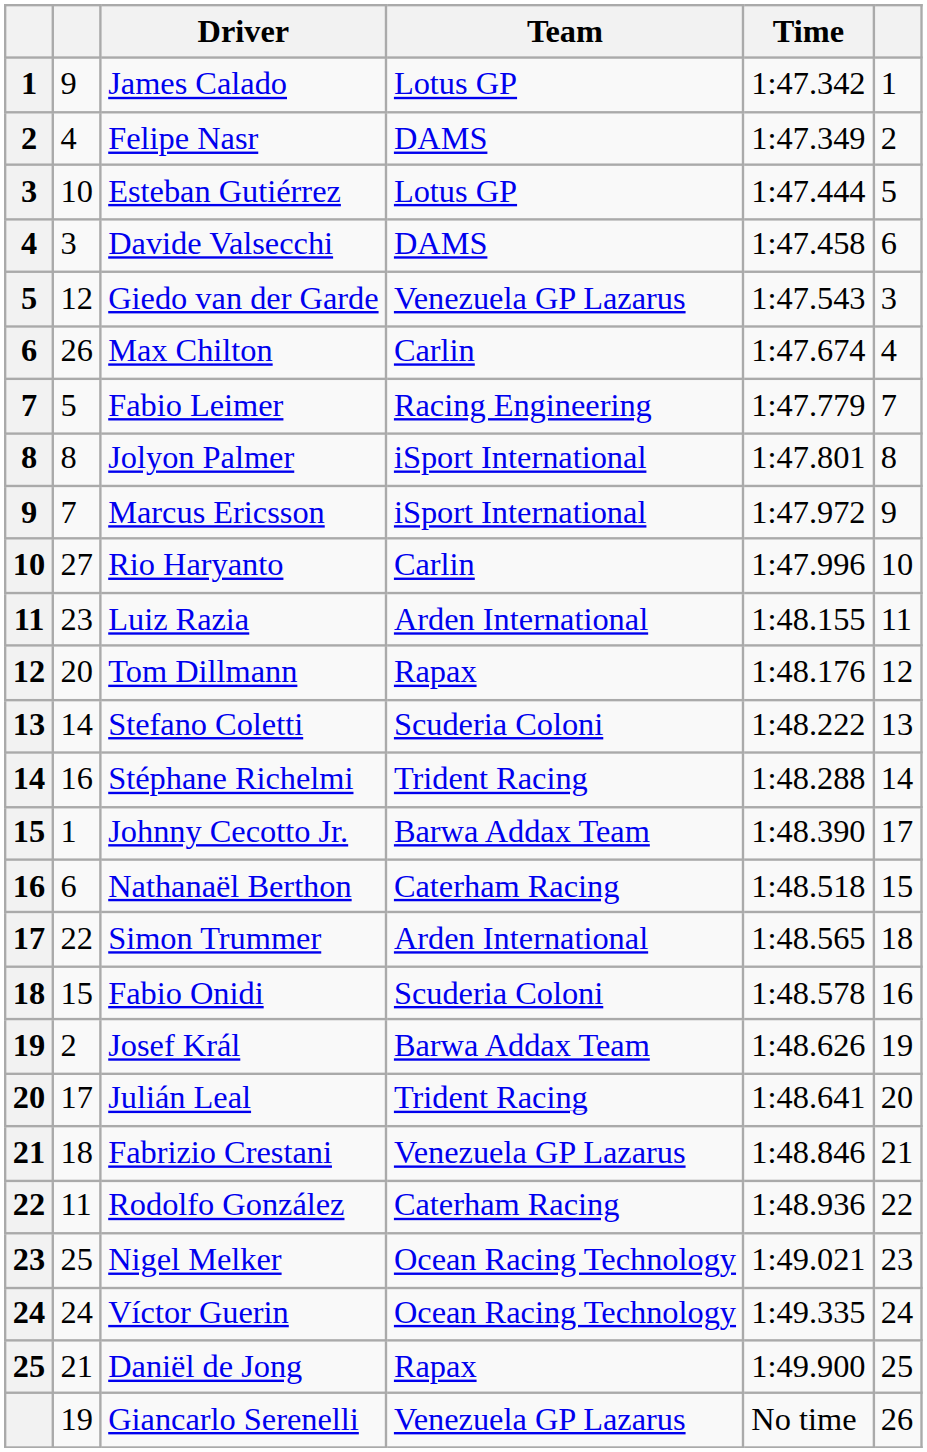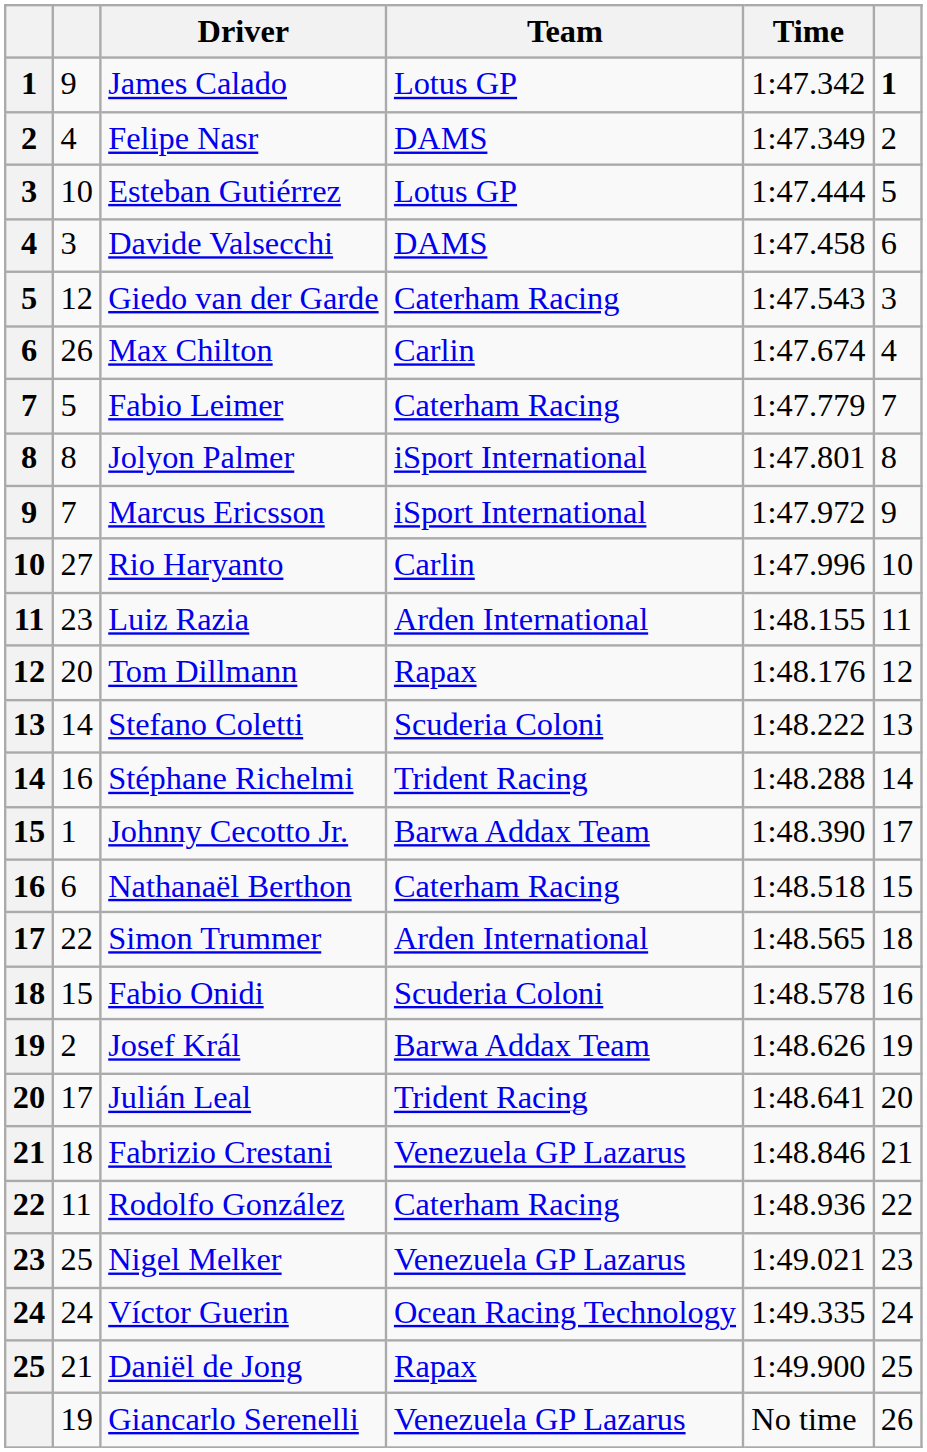 <table class="wikitable" style="font-size:85%">
 <tr>
 <th></th>
 <th></th>
 <th>Driver</th>
 <th>Team</th>
 <th>Time</th>
 <th></th>
 </tr>
 <tr>
 <th>1</th>
 <td>9</td>
 <td> <a href='#'>James Calado</a></td>
 <td><a href='#'>Lotus GP</a></td>
 <td>1:47.342</td>
-<td>1</td>
+<td><strong>1</strong></td>
 </tr>
 <tr>
 <th>2</th>
 <td>4</td>
 <td> <a href='#'>Felipe Nasr</a></td>
 <td><a href='#'>DAMS</a></td>
 <td>1:47.349</td>
 <td>2</td>
 </tr>
 <tr>
 <th>3</th>
 <td>10</td>
 <td> <a href='#'>Esteban Gutiérrez</a></td>
 <td><a href='#'>Lotus GP</a></td>
 <td>1:47.444</td>
 <td>5</td>
 </tr>
 <tr>
 <th>4</th>
 <td>3</td>
 <td> <a href='#'>Davide Valsecchi</a></td>
 <td><a href='#'>DAMS</a></td>
 <td>1:47.458</td>
 <td>6</td>
 </tr>
 <tr>
 <th>5</th>
 <td>12</td>
 <td> <a href='#'>Giedo van der Garde</a></td>
-<td><a href='#'>Venezuela GP Lazarus</a></td>
+<td><a href='#'>Caterham Racing</a></td>
 <td>1:47.543</td>
 <td>3</td>
 </tr>
 <tr>
 <th>6</th>
 <td>26</td>
 <td> <a href='#'>Max Chilton</a></td>
 <td><a href='#'>Carlin</a></td>
 <td>1:47.674</td>
 <td>4</td>
 </tr>
 <tr>
 <th>7</th>
 <td>5</td>
 <td> <a href='#'>Fabio Leimer</a></td>
-<td><a href='#'>Racing Engineering</a></td>
+<td><a href='#'>Caterham Racing</a></td>
 <td>1:47.779</td>
 <td>7</td>
 </tr>
 <tr>
 <th>8</th>
 <td>8</td>
 <td> <a href='#'>Jolyon Palmer</a></td>
 <td><a href='#'>iSport International</a></td>
 <td>1:47.801</td>
 <td>8</td>
 </tr>
 <tr>
 <th>9</th>
 <td>7</td>
 <td> <a href='#'>Marcus Ericsson</a></td>
 <td><a href='#'>iSport International</a></td>
 <td>1:47.972</td>
 <td>9</td>
 </tr>
 <tr>
 <th>10</th>
 <td>27</td>
 <td> <a href='#'>Rio Haryanto</a></td>
 <td><a href='#'>Carlin</a></td>
 <td>1:47.996</td>
 <td>10</td>
 </tr>
 <tr>
 <th>11</th>
 <td>23</td>
 <td> <a href='#'>Luiz Razia</a></td>
 <td><a href='#'>Arden International</a></td>
 <td>1:48.155</td>
 <td>11</td>
 </tr>
 <tr>
 <th>12</th>
 <td>20</td>
 <td> <a href='#'>Tom Dillmann</a></td>
 <td><a href='#'>Rapax</a></td>
 <td>1:48.176</td>
 <td>12</td>
 </tr>
 <tr>
 <th>13</th>
 <td>14</td>
 <td> <a href='#'>Stefano Coletti</a></td>
 <td><a href='#'>Scuderia Coloni</a></td>
 <td>1:48.222</td>
 <td>13</td>
 </tr>
 <tr>
 <th>14</th>
 <td>16</td>
 <td> <a href='#'>Stéphane Richelmi</a></td>
 <td><a href='#'>Trident Racing</a></td>
 <td>1:48.288</td>
 <td>14</td>
 </tr>
 <tr>
 <th>15</th>
 <td>1</td>
 <td> <a href='#'>Johnny Cecotto Jr.</a></td>
 <td><a href='#'>Barwa Addax Team</a></td>
 <td>1:48.390</td>
 <td>17</td>
 </tr>
 <tr>
 <th>16</th>
 <td>6</td>
 <td> <a href='#'>Nathanaël Berthon</a></td>
 <td><a href='#'>Caterham Racing</a></td>
 <td>1:48.518</td>
 <td>15</td>
 </tr>
 <tr>
 <th>17</th>
 <td>22</td>
 <td> <a href='#'>Simon Trummer</a></td>
 <td><a href='#'>Arden International</a></td>
 <td>1:48.565</td>
 <td>18</td>
 </tr>
 <tr>
 <th>18</th>
 <td>15</td>
 <td> <a href='#'>Fabio Onidi</a></td>
 <td><a href='#'>Scuderia Coloni</a></td>
 <td>1:48.578</td>
 <td>16</td>
 </tr>
 <tr>
 <th>19</th>
 <td>2</td>
 <td> <a href='#'>Josef Král</a></td>
 <td><a href='#'>Barwa Addax Team</a></td>
 <td>1:48.626</td>
 <td>19</td>
 </tr>
 <tr>
 <th>20</th>
 <td>17</td>
 <td> <a href='#'>Julián Leal</a></td>
 <td><a href='#'>Trident Racing</a></td>
 <td>1:48.641</td>
 <td>20</td>
 </tr>
 <tr>
 <th>21</th>
 <td>18</td>
 <td> <a href='#'>Fabrizio Crestani</a></td>
 <td><a href='#'>Venezuela GP Lazarus</a></td>
 <td>1:48.846</td>
 <td>21</td>
 </tr>
 <tr>
 <th>22</th>
 <td>11</td>
 <td> <a href='#'>Rodolfo González</a></td>
 <td><a href='#'>Caterham Racing</a></td>
 <td>1:48.936</td>
 <td>22</td>
 </tr>
 <tr>
 <th>23</th>
 <td>25</td>
 <td> <a href='#'>Nigel Melker</a></td>
-<td><a href='#'>Ocean Racing Technology</a></td>
+<td><a href='#'>Venezuela GP Lazarus</a></td>
 <td>1:49.021</td>
 <td>23</td>
 </tr>
 <tr>
 <th>24</th>
 <td>24</td>
 <td> <a href='#'>Víctor Guerin</a></td>
 <td><a href='#'>Ocean Racing Technology</a></td>
 <td>1:49.335</td>
 <td>24</td>
 </tr>
 <tr>
 <th>25</th>
 <td>21</td>
 <td> <a href='#'>Daniël de Jong</a></td>
 <td><a href='#'>Rapax</a></td>
 <td>1:49.900</td>
 <td>25</td>
 </tr>
 <tr>
 <th></th>
 <td>19</td>
 <td> <a href='#'>Giancarlo Serenelli</a></td>
 <td><a href='#'>Venezuela GP Lazarus</a></td>
 <td>No time</td>
 <td>26</td>
 </tr>
 </table>
